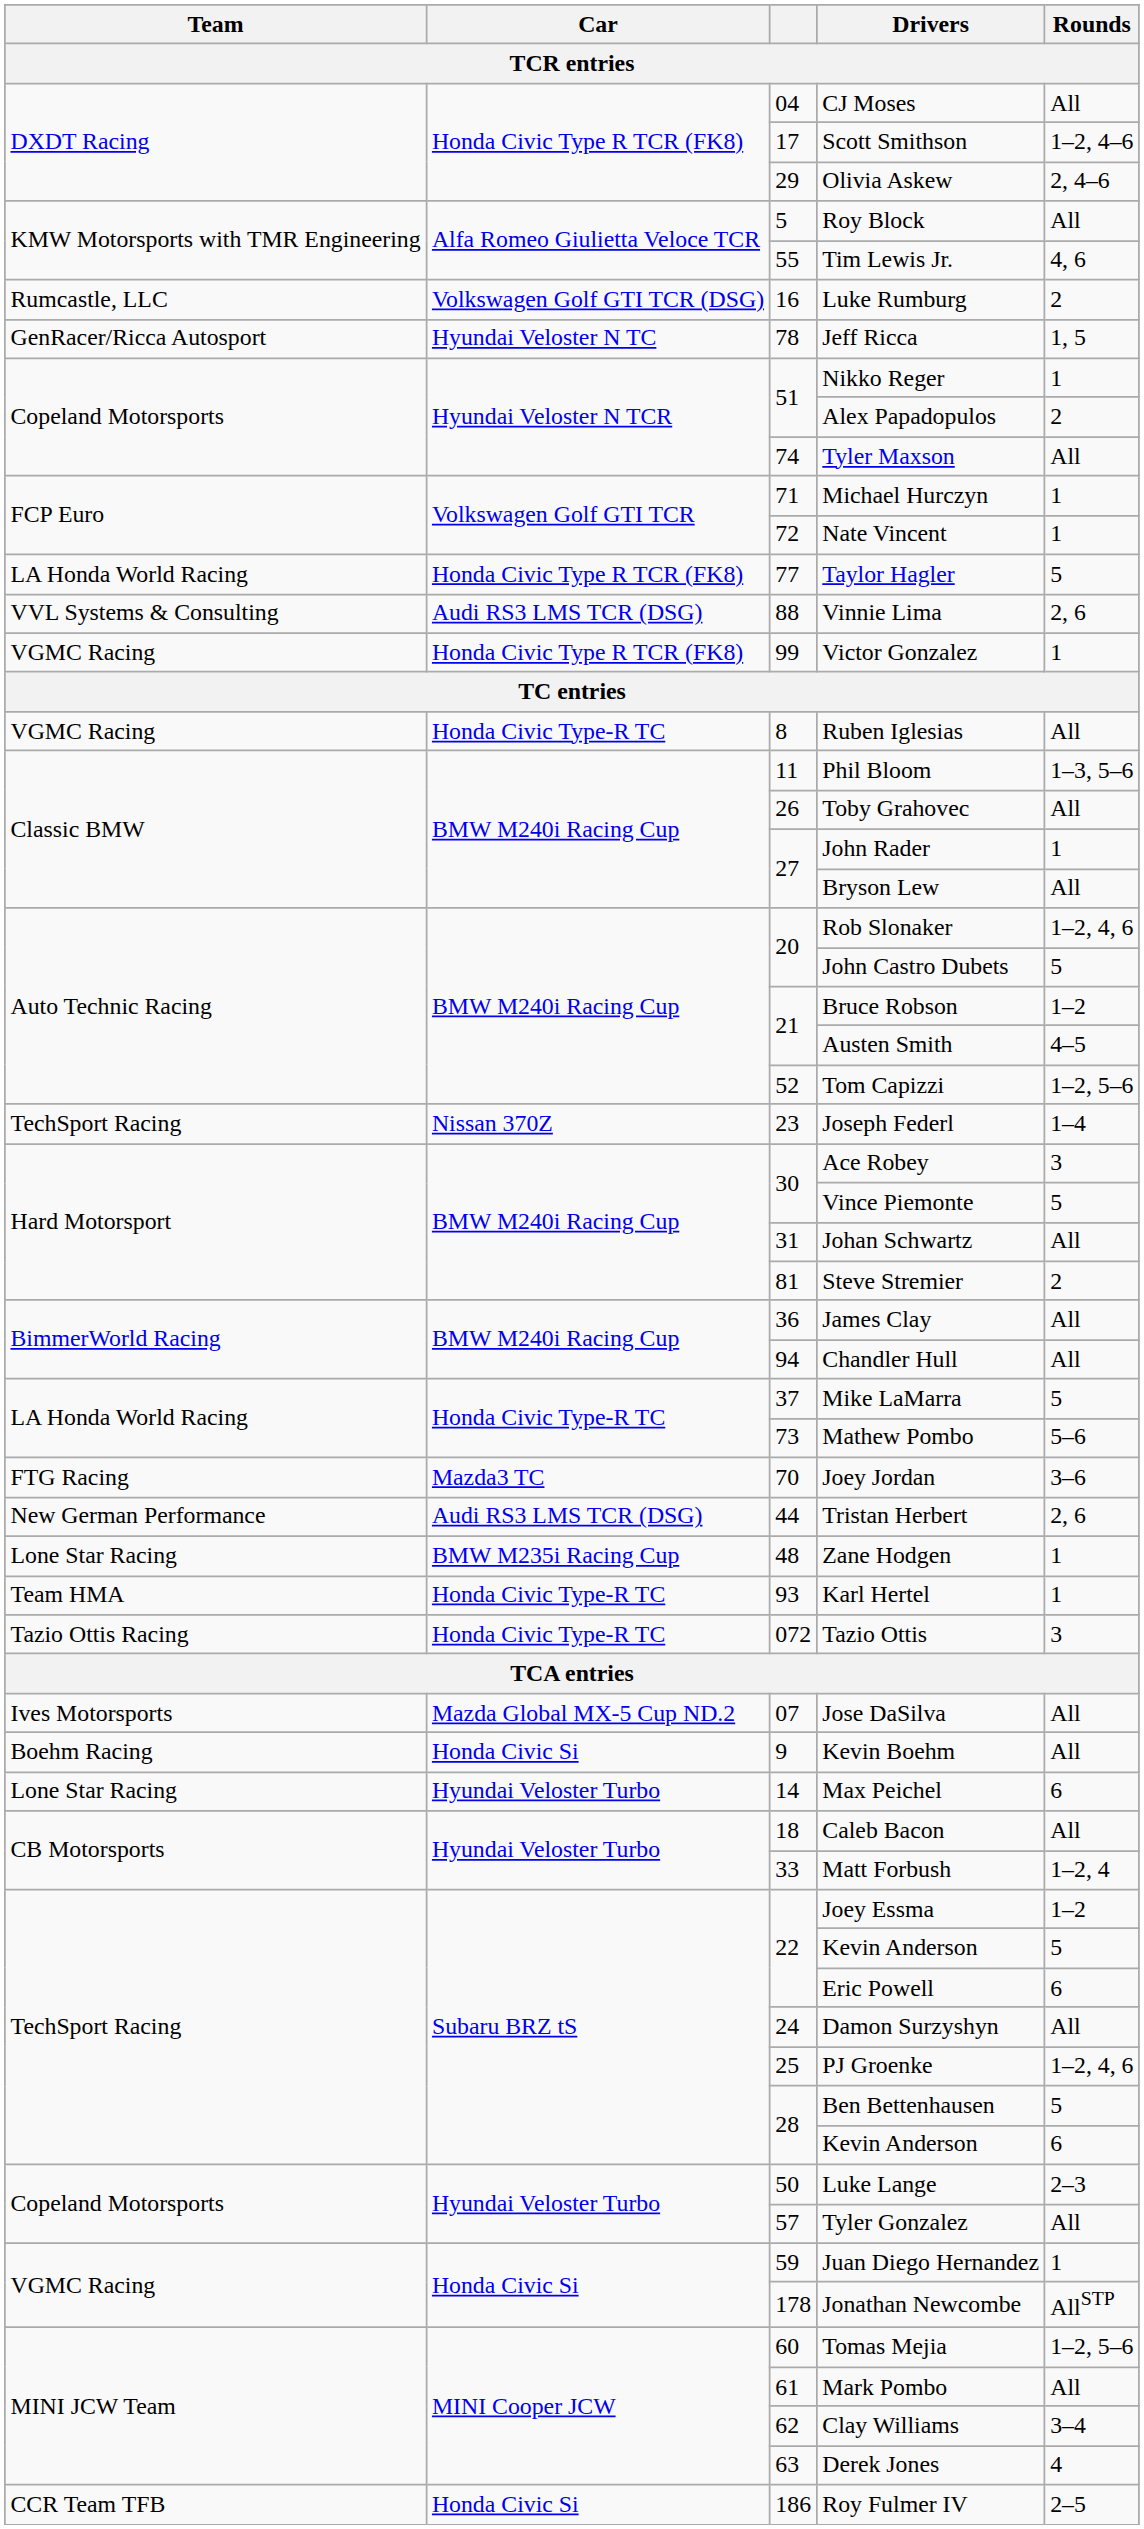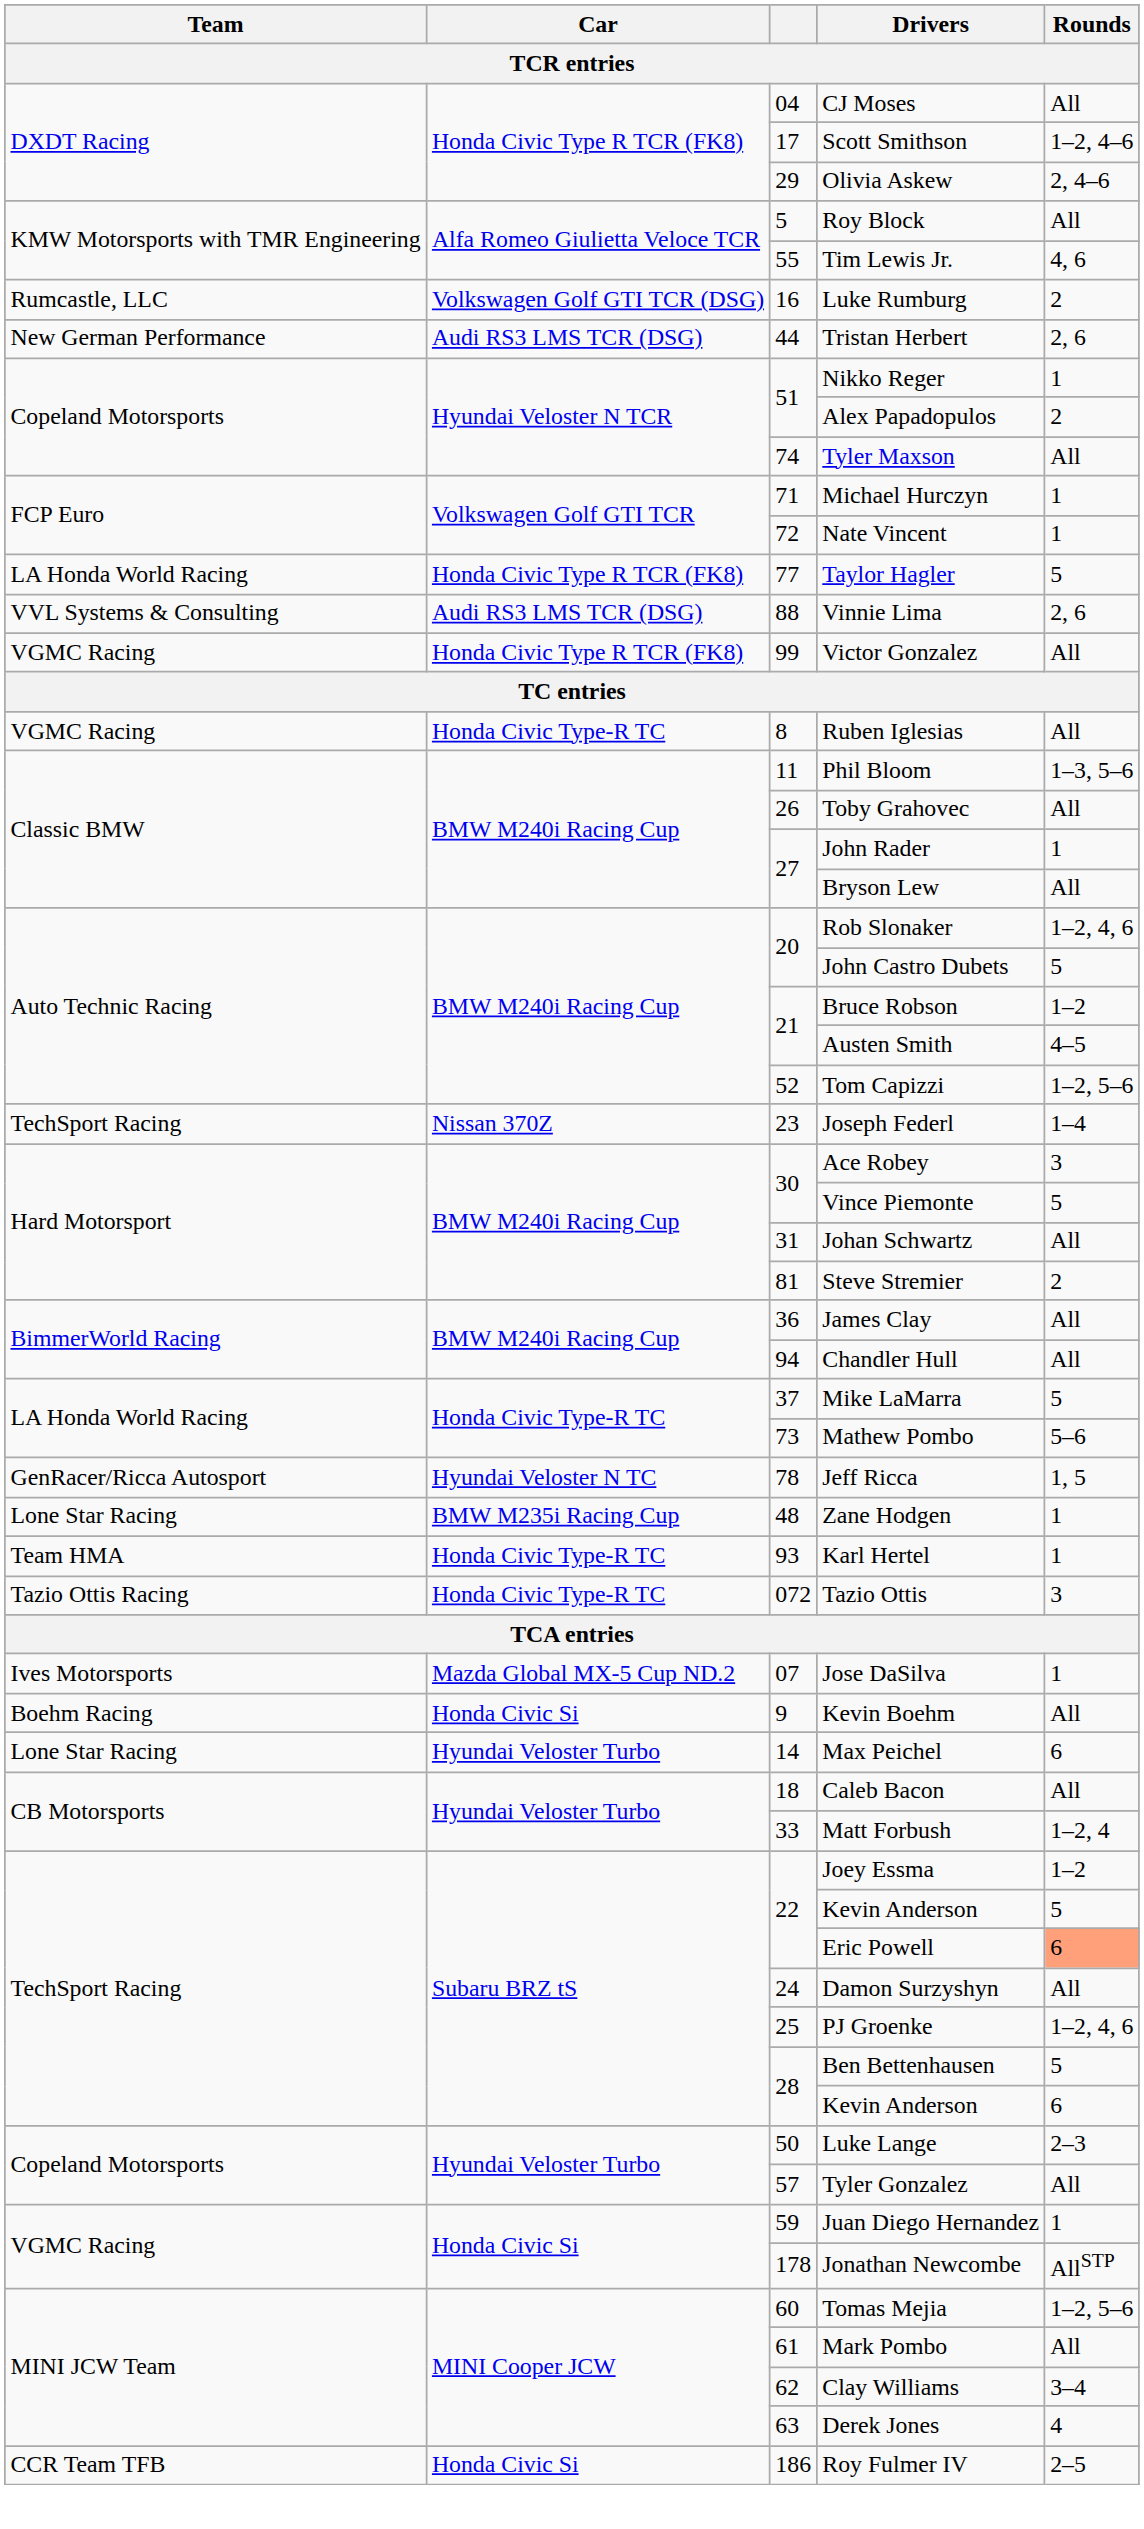 <table class="wikitable" style="font-size:85%;">
 <tr>
 <th>Team</th>
 <th>Car</th>
 <th></th>
 <th>Drivers</th>
 <th>Rounds</th>
 </tr>
 <tr>
 <th colspan="5">TCR entries</th>
 </tr>
 <tr>
 <td rowspan=3> <a href='#'>DXDT Racing</a></td>
 <td rowspan=3><a href='#'>Honda Civic Type R TCR (FK8)</a></td>
 <td>04</td>
 <td> CJ Moses</td>
 <td>All</td>
 </tr>
 <tr>
 <td>17</td>
 <td> Scott Smithson</td>
 <td>1–2, 4–6</td>
 </tr>
 <tr>
 <td>29</td>
 <td> Olivia Askew</td>
 <td>2, 4–6</td>
 </tr>
 <tr>
 <td rowspan=2> KMW Motorsports with TMR Engineering</td>
 <td rowspan=2><a href='#'>Alfa Romeo Giulietta Veloce TCR</a></td>
 <td>5</td>
 <td> Roy Block</td>
 <td>All</td>
 </tr>
 <tr>
 <td>55</td>
 <td> Tim Lewis Jr.</td>
 <td>4, 6</td>
 </tr>
 <tr>
 <td> Rumcastle, LLC</td>
 <td><a href='#'>Volkswagen Golf GTI TCR (DSG)</a></td>
 <td>16</td>
 <td> Luke Rumburg</td>
 <td>2</td>
 </tr>
 <tr>
-<td> GenRacer/Ricca Autosport</td>
-<td><a href='#'>Hyundai Veloster N TC</a></td>
-<td>78</td>
-<td> Jeff Ricca</td>
-<td>1, 5</td>
+<td> New German Performance</td>
+<td><a href='#'>Audi RS3 LMS TCR (DSG)</a></td>
+<td>44</td>
+<td> Tristan Herbert</td>
+<td>2, 6</td>
 </tr>
 <tr>
 <td rowspan=3> Copeland Motorsports</td>
 <td rowspan=3><a href='#'>Hyundai Veloster N TCR</a></td>
 <td rowspan=2>51</td>
 <td> Nikko Reger</td>
 <td>1</td>
 </tr>
 <tr>
 <td> Alex Papadopulos</td>
 <td>2</td>
 </tr>
 <tr>
 <td>74</td>
 <td> <a href='#'>Tyler Maxson</a></td>
 <td>All</td>
 </tr>
 <tr>
 <td rowspan=2> FCP Euro</td>
 <td rowspan=2><a href='#'>Volkswagen Golf GTI TCR</a></td>
 <td>71</td>
 <td> Michael Hurczyn</td>
 <td>1</td>
 </tr>
 <tr>
 <td>72</td>
 <td> Nate Vincent</td>
 <td>1</td>
 </tr>
 <tr>
 <td> LA Honda World Racing</td>
 <td><a href='#'>Honda Civic Type R TCR (FK8)</a></td>
 <td>77</td>
 <td> <a href='#'>Taylor Hagler</a></td>
 <td>5</td>
 </tr>
 <tr>
 <td> VVL Systems & Consulting</td>
 <td><a href='#'>Audi RS3 LMS TCR (DSG)</a></td>
 <td>88</td>
 <td> Vinnie Lima</td>
 <td>2, 6</td>
 </tr>
 <tr>
 <td> VGMC Racing</td>
 <td><a href='#'>Honda Civic Type R TCR (FK8)</a></td>
 <td>99</td>
 <td> Victor Gonzalez</td>
-<td>1</td>
+<td>All</td>
 </tr>
 <tr>
 <th colspan=5>TC entries</th>
 </tr>
 <tr>
 <td> VGMC Racing</td>
 <td><a href='#'>Honda Civic Type-R TC</a></td>
 <td>8</td>
 <td> Ruben Iglesias</td>
 <td>All</td>
 </tr>
 <tr>
 <td rowspan=4> Classic BMW</td>
 <td rowspan=4><a href='#'>BMW M240i Racing Cup</a></td>
 <td>11</td>
 <td> Phil Bloom</td>
 <td>1–3, 5–6</td>
 </tr>
 <tr>
 <td>26</td>
 <td> Toby Grahovec</td>
 <td>All</td>
 </tr>
 <tr>
 <td rowspan=2>27</td>
 <td> John Rader</td>
 <td>1</td>
 </tr>
 <tr>
 <td> Bryson Lew</td>
 <td>All</td>
 </tr>
 <tr>
 <td rowspan=5> Auto Technic Racing</td>
 <td rowspan=5><a href='#'>BMW M240i Racing Cup</a></td>
 <td rowspan=2>20</td>
 <td> Rob Slonaker</td>
 <td>1–2, 4, 6</td>
 </tr>
 <tr>
 <td> John Castro Dubets</td>
 <td>5</td>
 </tr>
 <tr>
 <td rowspan=2>21</td>
 <td> Bruce Robson</td>
 <td>1–2</td>
 </tr>
 <tr>
 <td> Austen Smith</td>
 <td>4–5</td>
 </tr>
 <tr>
 <td>52</td>
 <td> Tom Capizzi</td>
 <td>1–2, 5–6</td>
 </tr>
 <tr>
 <td> TechSport Racing</td>
 <td><a href='#'>Nissan 370Z</a></td>
 <td>23</td>
 <td> Joseph Federl</td>
 <td>1–4</td>
 </tr>
 <tr>
 <td rowspan=4> Hard Motorsport</td>
 <td rowspan=4><a href='#'>BMW M240i Racing Cup</a></td>
 <td rowspan=2>30</td>
 <td> Ace Robey</td>
 <td>3</td>
 </tr>
 <tr>
 <td> Vince Piemonte</td>
 <td>5</td>
 </tr>
 <tr>
 <td>31</td>
 <td> Johan Schwartz</td>
 <td>All</td>
 </tr>
 <tr>
 <td>81</td>
 <td> Steve Stremier</td>
 <td>2</td>
 </tr>
 <tr>
 <td rowspan=2> <a href='#'>BimmerWorld Racing</a></td>
 <td rowspan=2><a href='#'>BMW M240i Racing Cup</a></td>
 <td>36</td>
 <td> James Clay</td>
 <td>All</td>
 </tr>
 <tr>
 <td>94</td>
 <td> Chandler Hull</td>
 <td>All</td>
 </tr>
 <tr>
 <td rowspan=2> LA Honda World Racing</td>
 <td rowspan=2><a href='#'>Honda Civic Type-R TC</a></td>
 <td>37</td>
 <td> Mike LaMarra</td>
 <td>5</td>
 </tr>
 <tr>
 <td>73</td>
 <td> Mathew Pombo</td>
 <td>5–6</td>
 </tr>
 <tr>
-<td> FTG Racing</td>
-<td><a href='#'>Mazda3 TC</a></td>
-<td>70</td>
-<td> Joey Jordan</td>
-<td>3–6</td>
-</tr>
-<tr>
-<td> New German Performance</td>
-<td><a href='#'>Audi RS3 LMS TCR (DSG)</a></td>
-<td>44</td>
-<td> Tristan Herbert</td>
-<td>2, 6</td>
+<td> GenRacer/Ricca Autosport</td>
+<td><a href='#'>Hyundai Veloster N TC</a></td>
+<td>78</td>
+<td> Jeff Ricca</td>
+<td>1, 5</td>
 </tr>
 <tr>
 <td> Lone Star Racing</td>
 <td><a href='#'>BMW M235i Racing Cup</a></td>
 <td>48</td>
 <td> Zane Hodgen</td>
 <td>1</td>
 </tr>
 <tr>
 <td> Team HMA</td>
 <td><a href='#'>Honda Civic Type-R TC</a></td>
 <td>93</td>
 <td> Karl Hertel</td>
 <td>1</td>
 </tr>
 <tr>
 <td> Tazio Ottis Racing</td>
 <td><a href='#'>Honda Civic Type-R TC</a></td>
 <td>072</td>
 <td> Tazio Ottis</td>
 <td>3</td>
 </tr>
 <tr>
 <th colspan="5">TCA entries</th>
 </tr>
 <tr>
 <td> Ives Motorsports</td>
 <td><a href='#'>Mazda Global MX-5 Cup ND.2</a></td>
 <td>07</td>
 <td> Jose DaSilva</td>
-<td>All</td>
+<td>1</td>
 </tr>
 <tr>
 <td> Boehm Racing</td>
 <td><a href='#'>Honda Civic Si</a></td>
 <td>9</td>
 <td> Kevin Boehm</td>
 <td>All</td>
 </tr>
 <tr>
 <td> Lone Star Racing</td>
 <td><a href='#'>Hyundai Veloster Turbo</a></td>
 <td>14</td>
 <td> Max Peichel</td>
 <td>6</td>
 </tr>
 <tr>
 <td rowspan=2> CB Motorsports</td>
 <td rowspan=2><a href='#'>Hyundai Veloster Turbo</a></td>
 <td>18</td>
 <td> Caleb Bacon</td>
 <td>All</td>
 </tr>
 <tr>
 <td>33</td>
 <td> Matt Forbush</td>
 <td>1–2, 4</td>
 </tr>
 <tr>
 <td rowspan=7> TechSport Racing</td>
 <td rowspan=7><a href='#'>Subaru BRZ tS</a></td>
 <td rowspan=3>22</td>
 <td> Joey Essma</td>
 <td>1–2</td>
 </tr>
 <tr>
 <td> Kevin Anderson</td>
 <td>5</td>
 </tr>
 <tr>
 <td> Eric Powell</td>
-<td>6</td>
+<td style="background: lightsalmon;">6</td>
 </tr>
 <tr>
 <td>24</td>
 <td> Damon Surzyshyn</td>
 <td>All</td>
 </tr>
 <tr>
 <td>25</td>
 <td> PJ Groenke</td>
 <td>1–2, 4, 6</td>
 </tr>
 <tr>
 <td rowspan=2>28</td>
 <td> Ben Bettenhausen</td>
 <td>5</td>
 </tr>
 <tr>
 <td> Kevin Anderson</td>
 <td>6</td>
 </tr>
 <tr>
 <td rowspan=2> Copeland Motorsports</td>
 <td rowspan=2><a href='#'>Hyundai Veloster Turbo</a></td>
 <td>50</td>
 <td> Luke Lange</td>
 <td>2–3</td>
 </tr>
 <tr>
 <td>57</td>
 <td> Tyler Gonzalez</td>
 <td>All</td>
 </tr>
 <tr>
 <td rowspan=2> VGMC Racing</td>
 <td rowspan=2><a href='#'>Honda Civic Si</a></td>
 <td>59</td>
 <td> Juan Diego Hernandez</td>
 <td>1</td>
 </tr>
 <tr>
 <td>178</td>
 <td> Jonathan Newcombe</td>
 <td>All<sup>STP</sup></td>
 </tr>
 <tr>
 <td rowspan=4> MINI JCW Team</td>
 <td rowspan=4><a href='#'>MINI Cooper JCW</a></td>
 <td>60</td>
 <td> Tomas Mejia</td>
 <td>1–2, 5–6</td>
 </tr>
 <tr>
 <td>61</td>
 <td> Mark Pombo</td>
 <td>All</td>
 </tr>
 <tr>
 <td>62</td>
 <td> Clay Williams</td>
 <td>3–4</td>
 </tr>
 <tr>
 <td>63</td>
 <td> Derek Jones</td>
 <td>4</td>
 </tr>
 <tr>
 <td> CCR Team TFB</td>
 <td><a href='#'>Honda Civic Si</a></td>
 <td>186</td>
 <td> Roy Fulmer IV</td>
 <td>2–5</td>
 </tr>
 </table>
